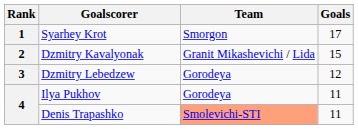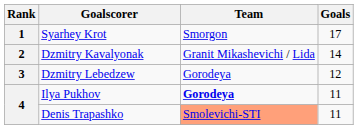 <table class="wikitable" style="font-size: 95%;">
 <tr>
 <th>Rank</th>
 <th width=170>Goalscorer</th>
 <th>Team</th>
 <th>Goals</th>
 </tr>
 <tr>
 <th align="center">1</th>
 <td> <a href='#'>Syarhey Krot</a></td>
 <td><a href='#'>Smorgon</a></td>
 <td align="center">17</td>
 </tr>
 <tr>
 <th align="center">2</th>
 <td> <a href='#'>Dzmitry Kavalyonak</a></td>
 <td><a href='#'>Granit Mikashevichi</a> / <a href='#'>Lida</a></td>
-<td align="center">15</td>
+<td align="center">14</td>
 </tr>
 <tr>
 <th align="center">3</th>
 <td> <a href='#'>Dzmitry Lebedzew</a></td>
 <td><a href='#'>Gorodeya</a></td>
 <td align="center">12</td>
 </tr>
 <tr>
 <th align="center" rowspan="2">4</th>
 <td> <a href='#'>Ilya Pukhov</a></td>
-<td><a href='#'>Gorodeya</a></td>
+<td><strong><a href='#'>Gorodeya</a></strong></td>
 <td align="center">11</td>
 </tr>
 <tr>
 <td> <a href='#'>Denis Trapashko</a></td>
 <td style="background: lightsalmon;"><a href='#'>Smolevichi-STI</a></td>
 <td align="center">11</td>
 </tr>
 </table>
